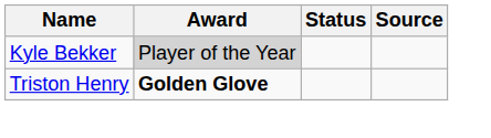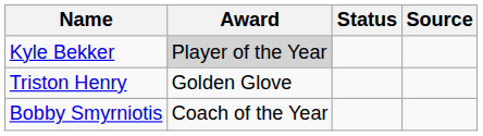 <table class="wikitable">
 <tr>
 <th>Name</th>
 <th>Award</th>
 <th>Status</th>
 <th>Source</th>
 </tr>
 <tr>
 <td><a href='#'>Kyle Bekker</a></td>
 <td style="background: lightgrey;">Player of the Year</td>
 <td></td>
 <td></td>
 </tr>
 <tr>
 <td><a href='#'>Triston Henry</a></td>
-<td><strong>Golden Glove</strong></td>
+<td>Golden Glove</td>
+<td></td>
+<td></td>
+</tr>
+<tr>
+<td><a href='#'>Bobby Smyrniotis</a></td>
+<td>Coach of the Year</td>
 <td></td>
 <td></td>
 </tr>
 </table>
